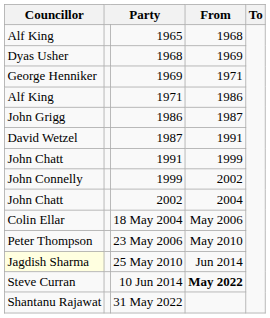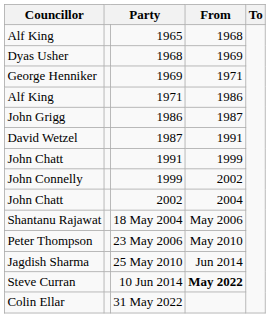 <table class=wikitable>
 <tr>
 <th>Councillor</th>
 <th colspan=2>Party</th>
 <th>From</th>
 <th>To</th>
 </tr>
 <tr>
 <td>Alf King</td>
 <td></td>
 <td align=right>1965</td>
 <td align=right>1968</td>
 </tr>
 <tr>
 <td>Dyas Usher</td>
 <td></td>
 <td align=right>1968</td>
 <td align=right>1969</td>
 </tr>
 <tr>
 <td>George Henniker</td>
 <td></td>
 <td align=right>1969</td>
 <td align=right>1971</td>
 </tr>
 <tr>
 <td>Alf King</td>
 <td></td>
 <td align=right>1971</td>
 <td align=right>1986</td>
 </tr>
 <tr>
 <td>John Grigg</td>
 <td></td>
 <td align=right>1986</td>
 <td align=right>1987</td>
 </tr>
 <tr>
 <td>David Wetzel</td>
 <td></td>
 <td align=right>1987</td>
 <td align=right>1991</td>
 </tr>
 <tr>
 <td>John Chatt</td>
 <td></td>
 <td align=right>1991</td>
 <td align=right>1999</td>
 </tr>
 <tr>
 <td>John Connelly</td>
 <td></td>
 <td align=right>1999</td>
 <td align=right>2002</td>
 </tr>
 <tr>
 <td>John Chatt</td>
 <td></td>
 <td align=right>2002</td>
 <td align=right>2004</td>
 </tr>
 <tr>
-<td>Colin Ellar</td>
+<td>Shantanu Rajawat</td>
 <td></td>
 <td align=right>18 May 2004</td>
 <td align=right>May 2006</td>
 </tr>
 <tr>
 <td>Peter Thompson</td>
 <td></td>
 <td align=right>23 May 2006</td>
 <td align=right>May 2010</td>
 </tr>
 <tr>
-<td style="background: lightyellow;">Jagdish Sharma</td>
+<td>Jagdish Sharma</td>
 <td></td>
 <td align=right>25 May 2010</td>
 <td align=right>Jun 2014</td>
 </tr>
 <tr>
 <td>Steve Curran</td>
 <td></td>
 <td align=right>10 Jun 2014</td>
 <td align=right><strong>May 2022</strong></td>
 </tr>
 <tr>
-<td>Shantanu Rajawat</td>
+<td>Colin Ellar</td>
 <td></td>
 <td align=right>31 May 2022</td>
 <td></td>
 </tr>
 </table>
